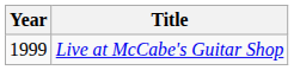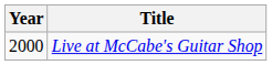 <table class="wikitable">
 <tr>
 <th>Year</th>
 <th>Title</th>
 </tr>
 <tr>
-<td>1999</td>
+<td>2000</td>
 <td><em><a href='#'>Live at McCabe's Guitar Shop</a></em></td>
 </tr>
 </table>
